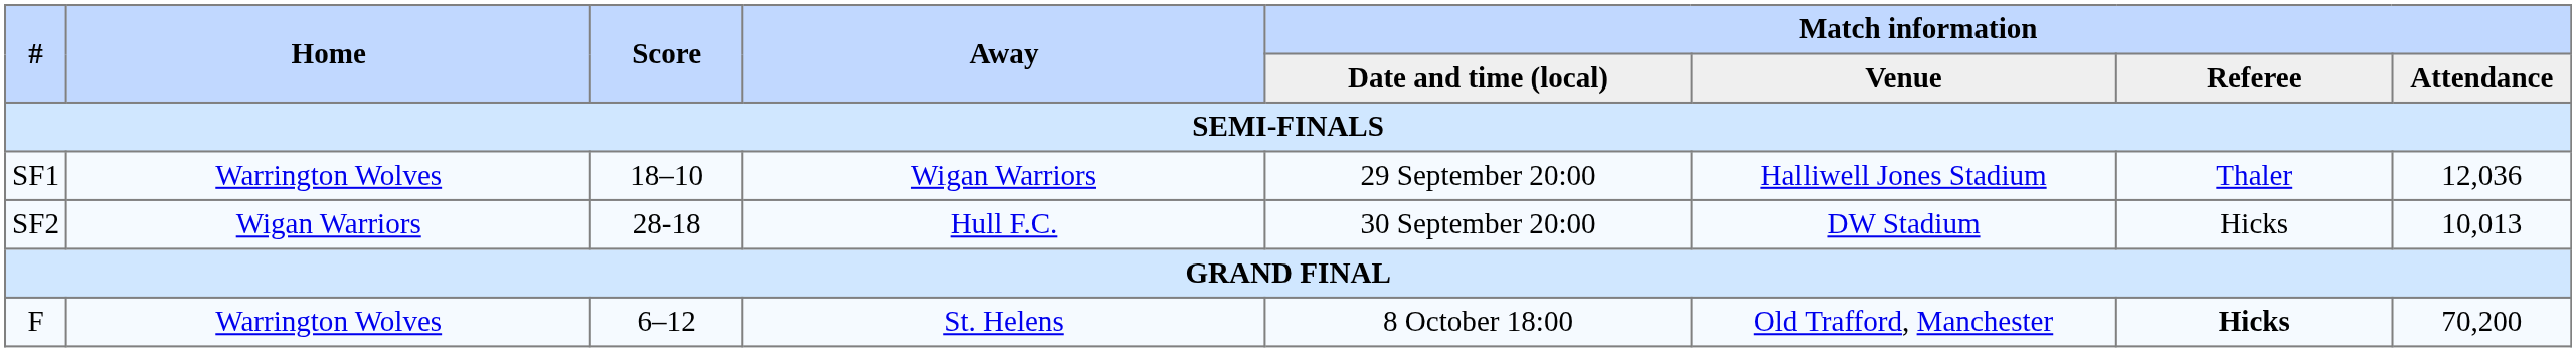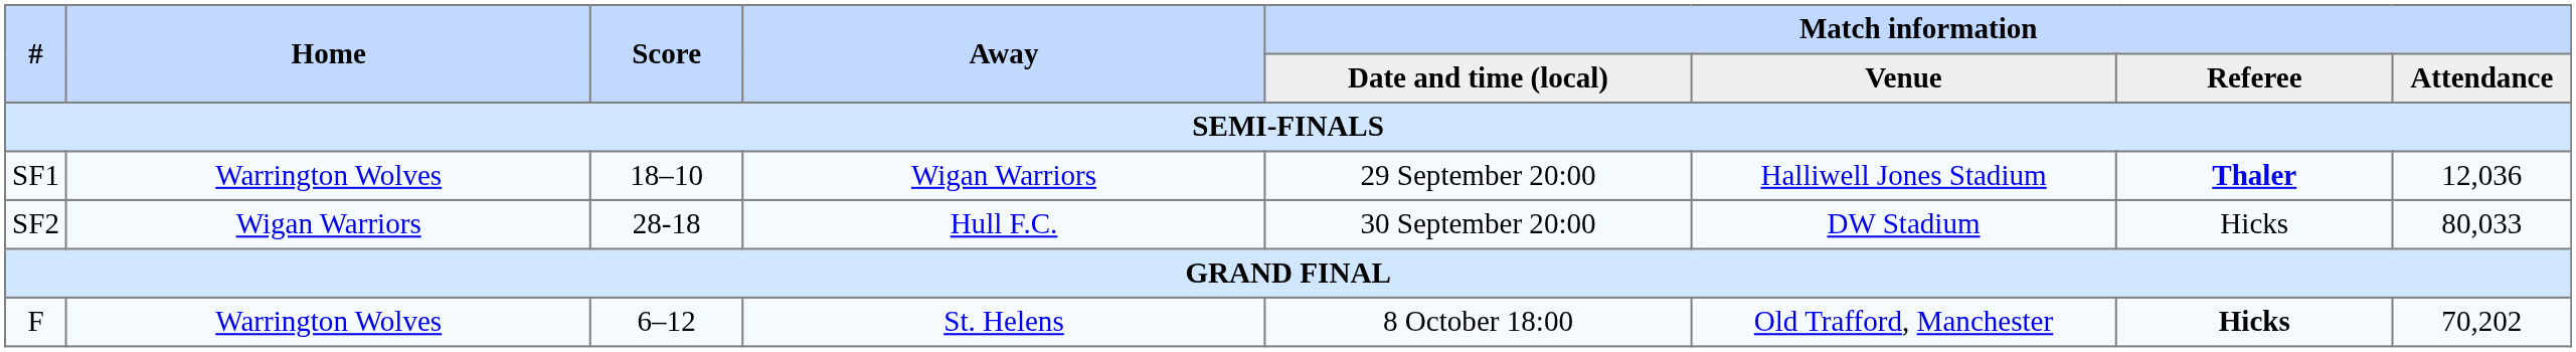 <table border="1" cellpadding="3" cellspacing="0" style="border-collapse:collapse; font-size:90%; text-align:center; width:100%;">
 <tr style="background:#c1d8ff;">
 <th rowspan="2">#</th>
 <th rowspan="2" style="width:21%;">Home</th>
 <th rowspan="2" style="width:6%;">Score</th>
 <th rowspan="2" style="width:21%;">Away</th>
 <th colspan=6>Match information</th>
 </tr>
 <tr style="background:#efefef;">
 <th width=17%>Date and time (local)</th>
 <th width=17%>Venue</th>
 <th width=11%>Referee</th>
 <th width=7%>Attendance</th>
 </tr>
 <tr style="background:#d0e7ff;">
 <td colspan=8><strong>SEMI-FINALS</strong></td>
 </tr>
 <tr style="background:#f5faff;">
 <td>SF1</td>
 <td> <a href='#'>Warrington Wolves</a></td>
 <td>18–10</td>
 <td> <a href='#'>Wigan Warriors</a></td>
 <td>29 September 20:00</td>
 <td><a href='#'>Halliwell Jones Stadium</a></td>
-<td><a href='#'>Thaler</a></td>
+<td><strong><a href='#'>Thaler</a></strong></td>
 <td>12,036</td>
 </tr>
 <tr style="background:#f5faff;">
 <td>SF2</td>
 <td> <a href='#'>Wigan Warriors</a></td>
 <td>28-18</td>
 <td> <a href='#'>Hull F.C.</a></td>
 <td>30 September 20:00</td>
 <td><a href='#'>DW Stadium</a></td>
 <td Robert Hicks>Hicks</td>
-<td>10,013</td>
+<td>80,033</td>
 </tr>
 <tr style="background:#d0e7ff;">
 <td colspan=8><strong>GRAND FINAL</strong></td>
 </tr>
 <tr style="background:#f5faff;">
 <td>F</td>
 <td> <a href='#'>Warrington Wolves</a></td>
 <td>6–12</td>
 <td> <a href='#'>St. Helens</a></td>
 <td>8 October 18:00</td>
 <td><a href='#'>Old Trafford</a>, <a href='#'>Manchester</a></td>
 <td><strong>Hicks</strong></td>
-<td>70,200</td>
+<td>70,202</td>
 </tr>
 </table>
